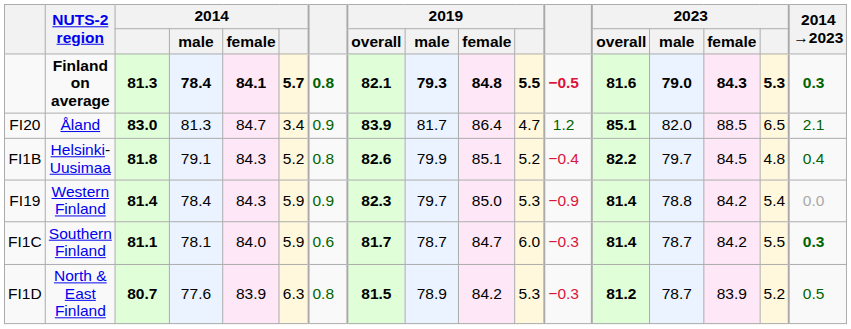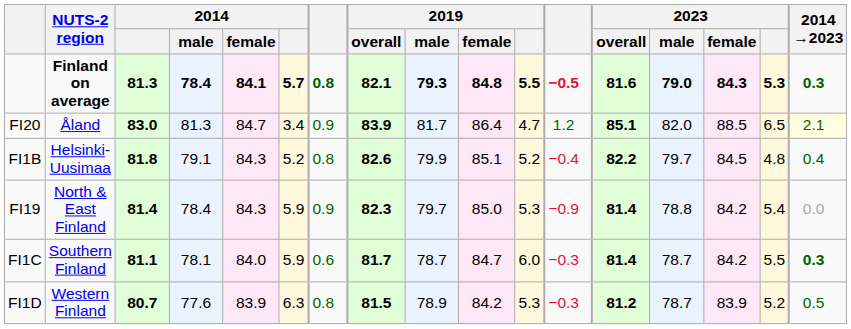 <table class="wikitable sortable mw-datatable static-row-numbers sort-under col1left col2left col7right col12right col17right" style="text-align:center;">
 <tr>
 <th rowspan=2 style="vertical-align:middle;"></th>
 <th rowspan=2 style="vertical-align:middle;"><a href='#'>NUTS-2 region</a></th>
 <th colspan=4>2014</th>
 <th rowspan=2 style="vertical-align:middle;border-left-width:2px;"></th>
 <th colspan=4 style="border-left-width:2px;">2019</th>
 <th rowspan=2 style="vertical-align:middle;border-left-width:2px;"></th>
 <th colspan=4 style="border-left-width:2px;">2023</th>
 <th rowspan=2 style="vertical-align:middle;border-left-width:2px;">2014<br>→2023</th>
 </tr>
 <tr>
 <th style="vertical-align:middle;min-width:3em;"></th>
 <th style="vertical-align:middle;min-width:3em;">male</th>
 <th style="vertical-align:middle;min-width:3em;">female</th>
 <th></th>
 <th style="vertical-align:middle;min-width:3em;border-left-width:2px;">overall</th>
 <th style="vertical-align:middle;min-width:3em;">male</th>
 <th style="vertical-align:middle;min-width:3em;">female</th>
 <th></th>
 <th style="vertical-align:middle;min-width:3em;border-left-width:2px;">overall</th>
 <th style="vertical-align:middle;min-width:3em;">male</th>
 <th style="vertical-align:middle;min-width:3em;">female</th>
 <th></th>
 </tr>
 <tr class=static-row-header>
 <td></td>
 <td><strong>Finland on average</strong></td>
 <td style="background:#e0ffd8;"><strong>81.3</strong></td>
 <td style="background:#eaf3ff;"><strong>78.4</strong></td>
 <td style="background:#fee7f6;"><strong>84.1</strong></td>
 <td style="background:#fff8dc;"><strong>5.7</strong></td>
 <td style="padding-right:1.5ex;color:darkgreen;border-left-width:2px;"><strong>0.8</strong></td>
 <td style="background:#e0ffd8;border-left-width:2px;"><strong>82.1</strong></td>
 <td style="background:#eaf3ff;"><strong>79.3</strong></td>
 <td style="background:#fee7f6;"><strong>84.8</strong></td>
 <td style="background:#fff8dc;"><strong>5.5</strong></td>
 <td style="padding-right:1.5ex;color:crimson;border-left-width:2px;"><strong>−0.5</strong></td>
 <td style="background:#e0ffd8;border-left-width:2px;"><strong>81.6</strong></td>
 <td style="background:#eaf3ff;"><strong>79.0</strong></td>
 <td style="background:#fee7f6;"><strong>84.3</strong></td>
 <td style="background:#fff8dc;"><strong>5.3</strong></td>
 <td style="padding-right:1.5ex;color:darkgreen;border-left-width:2px;"><strong>0.3</strong></td>
 </tr>
 <tr>
 <td>FI20</td>
 <td><a href='#'>Åland</a></td>
 <td style="background:#e0ffd8;"><strong>83.0</strong></td>
 <td style="background:#eaf3ff;">81.3</td>
 <td style="background:#fee7f6;">84.7</td>
 <td style="background:#fff8dc;">3.4</td>
 <td style="padding-right:1.5ex;color:darkgreen;border-left-width:2px;">0.9</td>
 <td style="background:#e0ffd8;border-left-width:2px;"><strong>83.9</strong></td>
 <td style="background:#eaf3ff;">81.7</td>
 <td style="background:#fee7f6;">86.4</td>
 <td style="background:#fff8dc;">4.7</td>
 <td style="padding-right:1.5ex;color:darkgreen;border-left-width:2px;">1.2</td>
 <td style="background:#e0ffd8;border-left-width:2px;"><strong>85.1</strong></td>
 <td style="background:#eaf3ff;">82.0</td>
 <td style="background:#fee7f6;">88.5</td>
 <td style="background:#fff8dc;">6.5</td>
-<td style="padding-right:1.5ex;color:darkgreen;border-left-width:2px;">2.1</td>
+<td style="background: lightyellow; padding-right:1.5ex;color:darkgreen;border-left-width:2px;">2.1</td>
 </tr>
 <tr>
 <td>FI1B</td>
 <td><a href='#'>Helsinki</a>-<a href='#'>Uusimaa</a></td>
 <td style="background:#e0ffd8;"><strong>81.8</strong></td>
 <td style="background:#eaf3ff;">79.1</td>
 <td style="background:#fee7f6;">84.3</td>
 <td style="background:#fff8dc;">5.2</td>
 <td style="padding-right:1.5ex;color:darkgreen;border-left-width:2px;">0.8</td>
 <td style="background:#e0ffd8;border-left-width:2px;"><strong>82.6</strong></td>
 <td style="background:#eaf3ff;">79.9</td>
 <td style="background:#fee7f6;">85.1</td>
 <td style="background:#fff8dc;">5.2</td>
 <td style="padding-right:1.5ex;color:crimson;border-left-width:2px;">−0.4</td>
 <td style="background:#e0ffd8;border-left-width:2px;"><strong>82.2</strong></td>
 <td style="background:#eaf3ff;">79.7</td>
 <td style="background:#fee7f6;">84.5</td>
 <td style="background:#fff8dc;">4.8</td>
 <td style="padding-right:1.5ex;color:darkgreen;border-left-width:2px;">0.4</td>
 </tr>
 <tr>
 <td>FI19</td>
-<td><a href='#'>Western Finland</a></td>
+<td><a href='#'>North & East Finland</a></td>
 <td style="background:#e0ffd8;"><strong>81.4</strong></td>
 <td style="background:#eaf3ff;">78.4</td>
 <td style="background:#fee7f6;">84.3</td>
 <td style="background:#fff8dc;">5.9</td>
 <td style="padding-right:1.5ex;color:darkgreen;border-left-width:2px;">0.9</td>
 <td style="background:#e0ffd8;border-left-width:2px;"><strong>82.3</strong></td>
 <td style="background:#eaf3ff;">79.7</td>
 <td style="background:#fee7f6;">85.0</td>
 <td style="background:#fff8dc;">5.3</td>
 <td style="padding-right:1.5ex;color:crimson;border-left-width:2px;">−0.9</td>
 <td style="background:#e0ffd8;border-left-width:2px;"><strong>81.4</strong></td>
 <td style="background:#eaf3ff;">78.8</td>
 <td style="background:#fee7f6;">84.2</td>
 <td style="background:#fff8dc;">5.4</td>
 <td style="padding-right:1.5ex;color:darkgray;border-left-width:2px;">0.0</td>
 </tr>
 <tr>
 <td>FI1C</td>
 <td><a href='#'>Southern Finland</a></td>
 <td style="background:#e0ffd8;"><strong>81.1</strong></td>
 <td style="background:#eaf3ff;">78.1</td>
 <td style="background:#fee7f6;">84.0</td>
 <td style="background:#fff8dc;">5.9</td>
 <td style="padding-right:1.5ex;color:darkgreen;border-left-width:2px;">0.6</td>
 <td style="background:#e0ffd8;border-left-width:2px;"><strong>81.7</strong></td>
 <td style="background:#eaf3ff;">78.7</td>
 <td style="background:#fee7f6;">84.7</td>
 <td style="background:#fff8dc;">6.0</td>
 <td style="padding-right:1.5ex;color:crimson;border-left-width:2px;">−0.3</td>
 <td style="background:#e0ffd8;border-left-width:2px;"><strong>81.4</strong></td>
 <td style="background:#eaf3ff;">78.7</td>
 <td style="background:#fee7f6;">84.2</td>
 <td style="background:#fff8dc;">5.5</td>
 <td style="padding-right:1.5ex;color:darkgreen;border-left-width:2px;"><strong>0.3</strong></td>
 </tr>
 <tr>
 <td>FI1D</td>
-<td><a href='#'>North & East Finland</a></td>
+<td><a href='#'>Western Finland</a></td>
 <td style="background:#e0ffd8;"><strong>80.7</strong></td>
 <td style="background:#eaf3ff;">77.6</td>
 <td style="background:#fee7f6;">83.9</td>
 <td style="background:#fff8dc;">6.3</td>
 <td style="padding-right:1.5ex;color:darkgreen;border-left-width:2px;">0.8</td>
 <td style="background:#e0ffd8;border-left-width:2px;"><strong>81.5</strong></td>
 <td style="background:#eaf3ff;">78.9</td>
 <td style="background:#fee7f6;">84.2</td>
 <td style="background:#fff8dc;">5.3</td>
 <td style="padding-right:1.5ex;color:crimson;border-left-width:2px;">−0.3</td>
 <td style="background:#e0ffd8;border-left-width:2px;"><strong>81.2</strong></td>
 <td style="background:#eaf3ff;">78.7</td>
 <td style="background:#fee7f6;">83.9</td>
 <td style="background:#fff8dc;">5.2</td>
 <td style="padding-right:1.5ex;color:darkgreen;border-left-width:2px;">0.5</td>
 </tr>
 </table>
